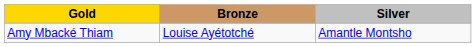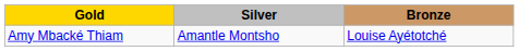 <table class="wikitable" style="text-align:left">
 <tr align="center">
 <td width=200 bgcolor=gold><strong>Gold</strong></td>
+<td width=200 bgcolor=silver><strong>Silver</strong></td>
 <td width=200 bgcolor=CC9966><strong>Bronze</strong></td>
-<td width=200 bgcolor=silver><strong>Silver</strong></td>
 </tr>
 <tr>
 <td><a href='#'>Amy Mbacké Thiam</a><br><em></em></td>
+<td><a href='#'>Amantle Montsho</a><br><em></em></td>
 <td><a href='#'>Louise Ayétotché</a><br><em></em></td>
-<td><a href='#'>Amantle Montsho</a><br><em></em></td>
 </tr>
 </table>
